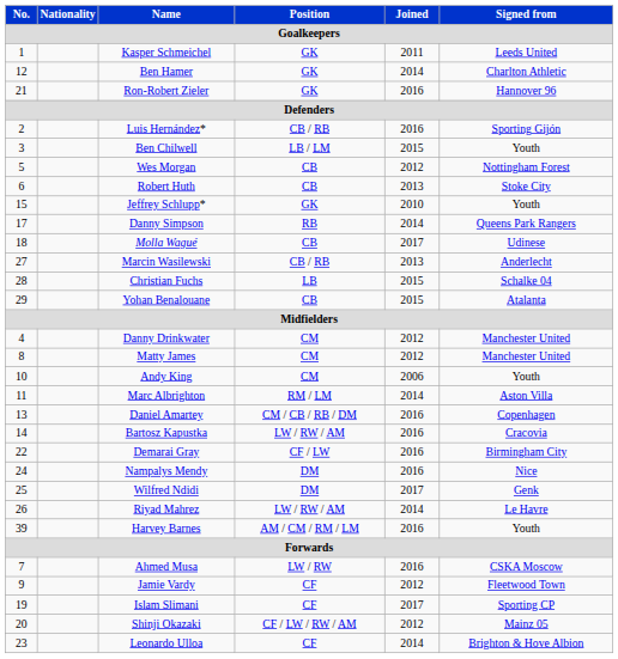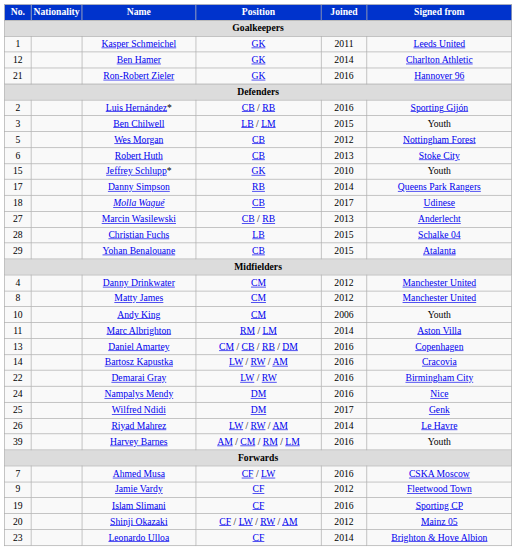 <table class="wikitable"  style="text-align:center; font-size:90%; width:60%;">
 <tr>
 <th style="background:#03c; color:white;">No.</th>
 <th style="background:#03c; color:white; width:55px;">Nationality</th>
 <th style="background:#03c; color:white;">Name</th>
 <th style="background:#03c; color:white;">Position</th>
 <th style="background:#03c; color:white;">Joined</th>
 <th style="background:#03c; color:white;">Signed from</th>
 </tr>
 <tr>
 <th colspan="6"  style="background:#DCDCDC;">Goalkeepers</th>
 </tr>
 <tr>
 <td>1</td>
 <td></td>
 <td><a href='#'>Kasper Schmeichel</a></td>
 <td><a href='#'>GK</a></td>
 <td>2011</td>
 <td> <a href='#'>Leeds United</a></td>
 </tr>
 <tr>
 <td>12</td>
 <td></td>
 <td><a href='#'>Ben Hamer</a></td>
 <td><a href='#'>GK</a></td>
 <td>2014</td>
 <td> <a href='#'>Charlton Athletic</a></td>
 </tr>
 <tr>
 <td>21</td>
 <td></td>
 <td><a href='#'>Ron-Robert Zieler</a></td>
 <td><a href='#'>GK</a></td>
 <td>2016</td>
 <td> <a href='#'>Hannover 96</a></td>
 </tr>
 <tr>
 <th colspan="6"  style="background:#DCDCDC;">Defenders</th>
 </tr>
 <tr>
 <td>2</td>
 <td></td>
 <td><a href='#'>Luis Hernández</a>*</td>
 <td><a href='#'>CB</a> / <a href='#'>RB</a></td>
 <td>2016</td>
 <td> <a href='#'>Sporting Gijón</a></td>
 </tr>
 <tr>
 <td>3</td>
 <td></td>
 <td><a href='#'>Ben Chilwell</a></td>
 <td><a href='#'>LB</a> / <a href='#'>LM</a></td>
 <td>2015</td>
 <td>Youth</td>
 </tr>
 <tr>
 <td>5</td>
 <td></td>
 <td><a href='#'>Wes Morgan</a></td>
 <td><a href='#'>CB</a></td>
 <td>2012</td>
 <td> <a href='#'>Nottingham Forest</a></td>
 </tr>
 <tr>
 <td>6</td>
 <td></td>
 <td><a href='#'>Robert Huth</a></td>
 <td><a href='#'>CB</a></td>
 <td>2013</td>
 <td> <a href='#'>Stoke City</a></td>
 </tr>
 <tr>
 <td>15</td>
 <td></td>
 <td><a href='#'>Jeffrey Schlupp</a>*</td>
 <td><a href='#'>GK</a></td>
 <td>2010</td>
 <td>Youth</td>
 </tr>
 <tr>
 <td>17</td>
 <td></td>
 <td><a href='#'>Danny Simpson</a></td>
 <td><a href='#'>RB</a></td>
 <td>2014</td>
 <td> <a href='#'>Queens Park Rangers</a></td>
 </tr>
 <tr>
 <td>18</td>
 <td></td>
 <td><em><a href='#'>Molla Wagué</a></em></td>
 <td><a href='#'>CB</a></td>
 <td>2017</td>
 <td> <a href='#'>Udinese</a></td>
 </tr>
 <tr>
 <td>27</td>
 <td></td>
 <td><a href='#'>Marcin Wasilewski</a></td>
 <td><a href='#'>CB</a> / <a href='#'>RB</a></td>
 <td>2013</td>
 <td> <a href='#'>Anderlecht</a></td>
 </tr>
 <tr>
 <td>28</td>
 <td></td>
 <td><a href='#'>Christian Fuchs</a></td>
 <td><a href='#'>LB</a></td>
 <td>2015</td>
 <td> <a href='#'>Schalke 04</a></td>
 </tr>
 <tr>
 <td>29</td>
 <td></td>
 <td><a href='#'>Yohan Benalouane</a></td>
 <td><a href='#'>CB</a></td>
 <td>2015</td>
 <td> <a href='#'>Atalanta</a></td>
 </tr>
 <tr>
 <th colspan="6"  style="background:#DCDCDC;">Midfielders</th>
 </tr>
 <tr>
 <td>4</td>
 <td></td>
 <td><a href='#'>Danny Drinkwater</a></td>
 <td><a href='#'>CM</a></td>
 <td>2012</td>
 <td> <a href='#'>Manchester United</a></td>
 </tr>
 <tr>
 <td>8</td>
 <td></td>
 <td><a href='#'>Matty James</a></td>
 <td><a href='#'>CM</a></td>
 <td>2012</td>
 <td> <a href='#'>Manchester United</a></td>
 </tr>
 <tr>
 <td>10</td>
 <td></td>
 <td><a href='#'>Andy King</a></td>
 <td><a href='#'>CM</a></td>
 <td>2006</td>
 <td>Youth</td>
 </tr>
 <tr>
 <td>11</td>
 <td></td>
 <td><a href='#'>Marc Albrighton</a></td>
 <td><a href='#'>RM</a> / <a href='#'>LM</a></td>
 <td>2014</td>
 <td> <a href='#'>Aston Villa</a></td>
 </tr>
 <tr>
 <td>13</td>
 <td></td>
 <td><a href='#'>Daniel Amartey</a></td>
 <td><a href='#'>CM</a> / <a href='#'>CB</a> / <a href='#'>RB</a> / <a href='#'>DM</a></td>
 <td>2016</td>
 <td> <a href='#'>Copenhagen</a></td>
 </tr>
 <tr>
 <td>14</td>
 <td></td>
 <td><a href='#'>Bartosz Kapustka</a></td>
 <td><a href='#'>LW</a> / <a href='#'>RW</a> / <a href='#'>AM</a></td>
 <td>2016</td>
 <td> <a href='#'>Cracovia</a></td>
 </tr>
 <tr>
 <td>22</td>
 <td></td>
 <td><a href='#'>Demarai Gray</a></td>
-<td><a href='#'>CF</a> / <a href='#'>LW</a></td>
+<td><a href='#'>LW</a> / <a href='#'>RW</a></td>
 <td>2016</td>
 <td> <a href='#'>Birmingham City</a></td>
 </tr>
 <tr>
 <td>24</td>
 <td></td>
 <td><a href='#'>Nampalys Mendy</a></td>
 <td><a href='#'>DM</a></td>
 <td>2016</td>
 <td> <a href='#'>Nice</a></td>
 </tr>
 <tr>
 <td>25</td>
 <td></td>
 <td><a href='#'>Wilfred Ndidi</a></td>
 <td><a href='#'>DM</a></td>
 <td>2017</td>
 <td> <a href='#'>Genk</a></td>
 </tr>
 <tr>
 <td>26</td>
 <td></td>
 <td><a href='#'>Riyad Mahrez</a></td>
 <td><a href='#'>LW</a> / <a href='#'>RW</a> / <a href='#'>AM</a></td>
 <td>2014</td>
 <td> <a href='#'>Le Havre</a></td>
 </tr>
 <tr>
 <td>39</td>
 <td></td>
 <td><a href='#'>Harvey Barnes</a></td>
 <td><a href='#'>AM</a> / <a href='#'>CM</a> / <a href='#'>RM</a> / <a href='#'>LM</a></td>
 <td>2016</td>
 <td>Youth</td>
 </tr>
 <tr>
 <th colspan="6"  style="background:#DCDCDC;">Forwards</th>
 </tr>
 <tr>
 <td>7</td>
 <td></td>
 <td><a href='#'>Ahmed Musa</a></td>
-<td><a href='#'>LW</a> / <a href='#'>RW</a></td>
+<td><a href='#'>CF</a> / <a href='#'>LW</a></td>
 <td>2016</td>
 <td> <a href='#'>CSKA Moscow</a></td>
 </tr>
 <tr>
 <td>9</td>
 <td></td>
 <td><a href='#'>Jamie Vardy</a></td>
 <td><a href='#'>CF</a></td>
 <td>2012</td>
 <td> <a href='#'>Fleetwood Town</a></td>
 </tr>
 <tr>
 <td>19</td>
 <td></td>
 <td><a href='#'>Islam Slimani</a></td>
 <td><a href='#'>CF</a></td>
-<td>2017</td>
+<td>2016</td>
 <td> <a href='#'>Sporting CP</a></td>
 </tr>
 <tr>
 <td>20</td>
 <td></td>
 <td><a href='#'>Shinji Okazaki</a></td>
 <td><a href='#'>CF</a> / <a href='#'>LW</a> / <a href='#'>RW</a> / <a href='#'>AM</a></td>
 <td>2012</td>
 <td> <a href='#'>Mainz 05</a></td>
 </tr>
 <tr>
 <td>23</td>
 <td></td>
 <td><a href='#'>Leonardo Ulloa</a></td>
 <td><a href='#'>CF</a></td>
 <td>2014</td>
 <td> <a href='#'>Brighton & Hove Albion</a></td>
 </tr>
 </table>
